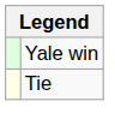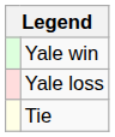 <table class="wikitable" style="font-size:90%">
 <tr>
 <th colspan="2">Legend</th>
 </tr>
 <tr>
 <td bgcolor="#DDFFDD"> </td>
 <td>Yale win</td>
 </tr>
 <tr>
+<td bgcolor="#FFDDDD"> </td>
+<td>Yale loss</td>
+</tr>
+<tr>
 <td bgcolor="#FFFFE6"> </td>
 <td>Tie</td>
 </tr>
 </table>
